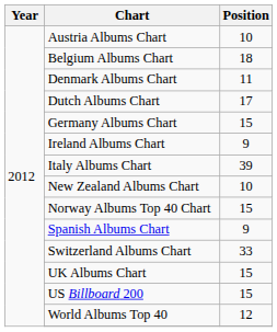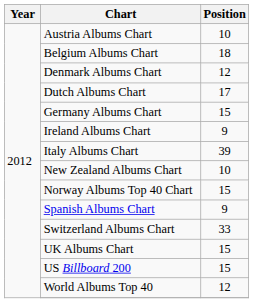 <table class="wikitable">
 <tr>
 <th width="40px">Year</th>
 <th width="200px">Chart</th>
 <th width="40px">Position</th>
 </tr>
 <tr>
 <td rowspan=21>2012</td>
 <td>Austria Albums Chart</td>
 <td style="text-align:center;">10</td>
 </tr>
 <tr>
 <td>Belgium Albums Chart</td>
 <td style="text-align:center;">18</td>
 </tr>
 <tr>
 <td>Denmark Albums Chart</td>
-<td style="text-align:center;">11</td>
+<td style="text-align:center;">12</td>
 </tr>
 <tr>
 <td>Dutch Albums Chart</td>
 <td style="text-align:center;">17</td>
 </tr>
 <tr>
 <td>Germany Albums Chart</td>
 <td style="text-align:center;">15</td>
 </tr>
 <tr>
 <td>Ireland Albums Chart</td>
 <td style="text-align:center;">9</td>
 </tr>
 <tr>
 <td>Italy Albums Chart</td>
 <td style="text-align:center;">39</td>
 </tr>
 <tr>
 <td>New Zealand Albums Chart</td>
 <td style="text-align:center;">10</td>
 </tr>
 <tr>
 <td>Norway Albums Top 40 Chart</td>
 <td style="text-align:center;">15</td>
 </tr>
 <tr>
 <td><a href='#'>Spanish Albums Chart</a></td>
 <td style="text-align:center;">9</td>
 </tr>
 <tr>
 <td>Switzerland Albums Chart</td>
 <td style="text-align:center;">33</td>
 </tr>
 <tr>
 <td>UK Albums Chart</td>
 <td style="text-align:center;">15</td>
 </tr>
 <tr>
 <td>US <a href='#'><em>Billboard</em> 200</a></td>
 <td style="text-align:center;">15</td>
 </tr>
 <tr>
 <td>World Albums Top 40</td>
 <td style="text-align:center;">12</td>
 </tr>
 <tr>
 </tr>
 </table>
